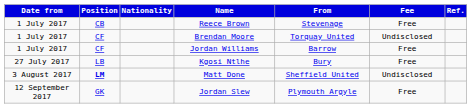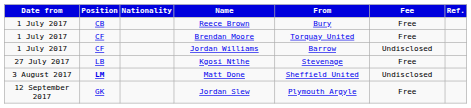 <table class="wikitable"  style="text-align:center; font-size:90%; ">
 <tr>
 <th style="background:#0000DD; color:#FFFFFF; width:110px;">Date from</th>
 <th style="background:#0000DD; color:#FFFFFF; width:50px;">Position</th>
 <th style="background:#0000DD; color:#FFFFFF; width:50px;">Nationality</th>
 <th style="background:#0000DD; color:#FFFFFF; width:150px;">Name</th>
 <th style="background:#0000DD; color:#FFFFFF; width:140px;">From</th>
 <th style="background:#0000DD; color:#FFFFFF; width:110px;">Fee</th>
 <th style="background:#0000DD; color:#FFFFFF; width:25px;">Ref.</th>
 </tr>
 <tr>
 <td>1 July 2017</td>
 <td><a href='#'>CB</a></td>
 <td></td>
 <td><a href='#'>Reece Brown</a></td>
-<td><a href='#'>Stevenage</a></td>
+<td><a href='#'>Bury</a></td>
 <td>Free</td>
 <td></td>
 </tr>
 <tr>
 <td>1 July 2017</td>
 <td><a href='#'>CF</a></td>
 <td></td>
 <td><a href='#'>Brendan Moore</a></td>
 <td><a href='#'>Torquay United</a></td>
-<td>Undisclosed</td>
+<td>Free</td>
 <td></td>
 </tr>
 <tr>
 <td>1 July 2017</td>
 <td><a href='#'>CF</a></td>
 <td></td>
 <td><a href='#'>Jordan Williams</a></td>
 <td><a href='#'>Barrow</a></td>
-<td>Free</td>
+<td>Undisclosed</td>
 <td></td>
 </tr>
 <tr>
 <td>27 July 2017</td>
 <td><a href='#'>LB</a></td>
 <td></td>
 <td><a href='#'>Kgosi Ntlhe</a></td>
-<td><a href='#'>Bury</a></td>
+<td><a href='#'>Stevenage</a></td>
 <td>Free</td>
 <td></td>
 </tr>
 <tr>
 <td>3 August 2017</td>
 <td><strong><a href='#'>LM</a></strong></td>
 <td></td>
 <td><a href='#'>Matt Done</a></td>
 <td><a href='#'>Sheffield United</a></td>
 <td>Undisclosed</td>
 <td></td>
 </tr>
 <tr>
 <td>12 September 2017</td>
 <td><a href='#'>GK</a></td>
 <td></td>
 <td><a href='#'>Jordan Slew</a></td>
 <td><a href='#'>Plymouth Argyle</a></td>
 <td>Free</td>
 <td></td>
 </tr>
 </table>
